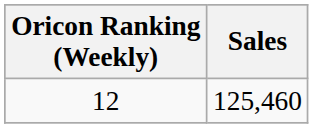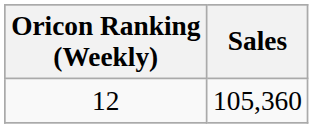 <table class="wikitable">
 <tr>
 <th>Oricon Ranking<br>(Weekly)</th>
 <th>Sales</th>
 </tr>
 <tr>
 <td align="center">12</td>
-<td>125,460</td>
+<td>105,360</td>
 </tr>
 </table>
